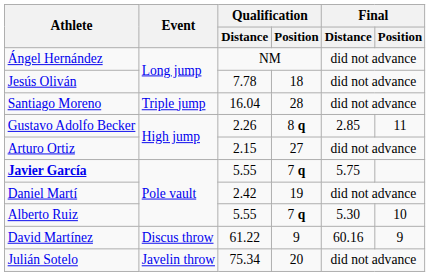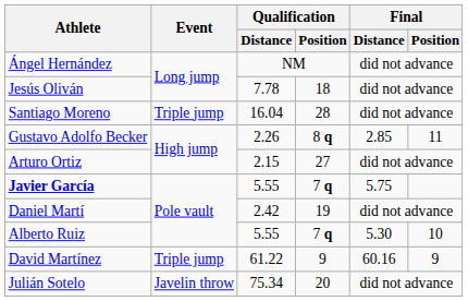 <table class=wikitable style="font-size:90%">
 <tr>
 <th rowspan="2">Athlete</th>
 <th rowspan="2">Event</th>
 <th colspan="2">Qualification</th>
 <th colspan="2">Final</th>
 </tr>
 <tr style="font-size:95%">
 <th>Distance</th>
 <th>Position</th>
 <th>Distance</th>
 <th>Position</th>
 </tr>
 <tr align=center>
 <td align=left><a href='#'>Ángel Hernández</a></td>
 <td align=left rowspan=2><a href='#'>Long jump</a></td>
 <td colspan=2>NM</td>
 <td colspan=2>did not advance</td>
 </tr>
 <tr align=center>
 <td align=left><a href='#'>Jesús Oliván</a></td>
 <td>7.78</td>
 <td>18</td>
 <td colspan=2>did not advance</td>
 </tr>
 <tr align=center>
 <td align=left><a href='#'>Santiago Moreno</a></td>
 <td align=left><a href='#'>Triple jump</a></td>
 <td>16.04</td>
 <td>28</td>
 <td colspan=2>did not advance</td>
 </tr>
 <tr align=center>
 <td align=left><a href='#'>Gustavo Adolfo Becker</a></td>
 <td align=left rowspan=2><a href='#'>High jump</a></td>
 <td>2.26</td>
 <td>8 <strong>q</strong></td>
 <td>2.85</td>
 <td>11</td>
 </tr>
 <tr align=center>
 <td align=left><a href='#'>Arturo Ortiz</a></td>
 <td>2.15</td>
 <td>27</td>
 <td colspan=2>did not advance</td>
 </tr>
 <tr align=center>
 <td align=left><strong><a href='#'>Javier García</a></strong></td>
 <td align=left rowspan=3><a href='#'>Pole vault</a></td>
 <td>5.55</td>
 <td>7 <strong>q</strong></td>
 <td>5.75</td>
 <td></td>
 </tr>
 <tr align=center>
 <td align=left><a href='#'>Daniel Martí</a></td>
 <td>2.42</td>
 <td>19</td>
 <td colspan=2>did not advance</td>
 </tr>
 <tr align=center>
 <td align=left><a href='#'>Alberto Ruiz</a></td>
 <td>5.55</td>
 <td>7 <strong>q</strong></td>
 <td>5.30</td>
 <td>10</td>
 </tr>
 <tr align=center>
 <td align=left><a href='#'>David Martínez</a></td>
-<td align=left><a href='#'>Discus throw</a></td>
+<td align=left><a href='#'>Triple jump</a></td>
 <td>61.22</td>
 <td>9</td>
 <td>60.16</td>
 <td>9</td>
 </tr>
 <tr align=center>
 <td align=left><a href='#'>Julián Sotelo</a></td>
 <td align=left><a href='#'>Javelin throw</a></td>
 <td>75.34</td>
 <td>20</td>
 <td colspan=2>did not advance</td>
 </tr>
 </table>
